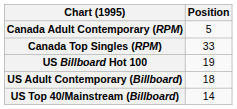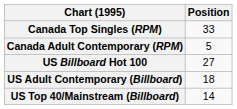 <table class="wikitable sortable plainrowheaders" style="text-align:center">
 <tr>
 <th>Chart (1995)</th>
 <th>Position</th>
 </tr>
 <tr>
+<th scope="row">Canada Top Singles (<em>RPM</em>)</th>
+<td>33</td>
+</tr>
+<tr>
 <th scope="row">Canada Adult Contemporary (<em>RPM</em>)</th>
 <td>5</td>
 </tr>
 <tr>
-<th scope="row">Canada Top Singles (<em>RPM</em>)</th>
-<td>33</td>
-</tr>
-<tr>
 <th scope="row">US <em>Billboard</em> Hot 100</th>
-<td>19</td>
+<td>27</td>
 </tr>
 <tr>
 <th scope="row">US Adult Contemporary (<em>Billboard</em>)</th>
 <td>18</td>
 </tr>
 <tr>
 <th scope="row">US Top 40/Mainstream (<em>Billboard</em>)</th>
 <td>14</td>
 </tr>
 </table>
